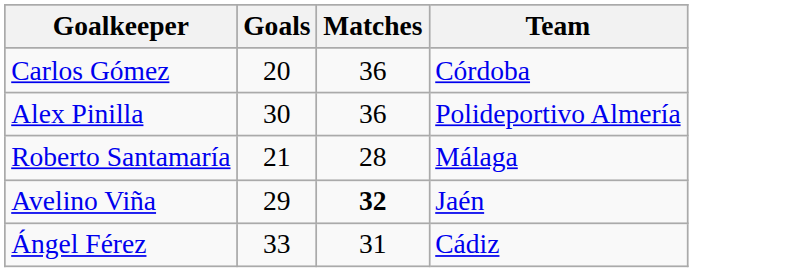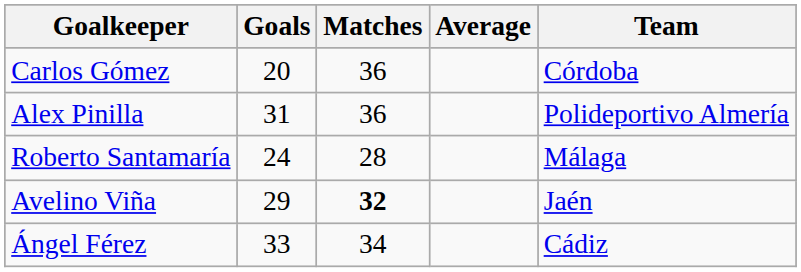 <table class="wikitable sortable">
 <tr>
 <th>Goalkeeper</th>
 <th>Goals</th>
 <th>Matches</th>
+<th>Average</th>
 <th>Team</th>
 </tr>
 <tr>
 <td> <a href='#'>Carlos Gómez</a></td>
 <td align=center>20</td>
 <td align=center>36</td>
+<td align=center></td>
 <td><a href='#'>Córdoba</a></td>
 </tr>
 <tr>
 <td> <a href='#'>Alex Pinilla</a></td>
-<td align=center>30</td>
+<td align=center>31</td>
 <td align=center>36</td>
+<td align=center></td>
 <td><a href='#'>Polideportivo Almería</a></td>
 </tr>
 <tr>
 <td> <a href='#'>Roberto Santamaría</a></td>
-<td align=center>21</td>
+<td align=center>24</td>
 <td align=center>28</td>
+<td align=center></td>
 <td><a href='#'>Málaga</a></td>
 </tr>
 <tr>
 <td> <a href='#'>Avelino Viña</a></td>
 <td align=center>29</td>
 <td align=center><strong>32</strong></td>
+<td align=center></td>
 <td><a href='#'>Jaén</a></td>
 </tr>
 <tr>
 <td> <a href='#'>Ángel Férez</a></td>
 <td align=center>33</td>
-<td align=center>31</td>
+<td align=center>34</td>
+<td align=center></td>
 <td><a href='#'>Cádiz</a></td>
 </tr>
 </table>
